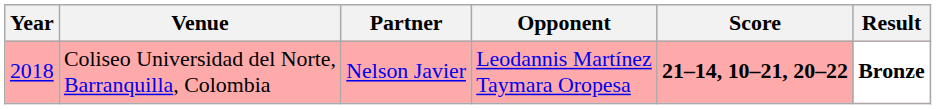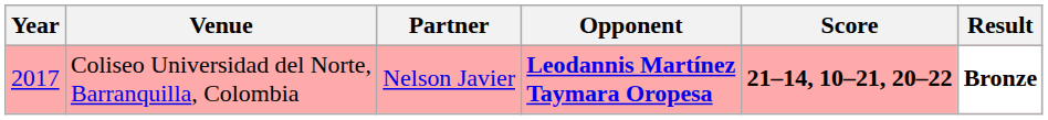 <table class="sortable wikitable" style="font-size: 90%;">
 <tr>
 <th>Year</th>
 <th>Venue</th>
 <th>Partner</th>
 <th>Opponent</th>
 <th>Score</th>
 <th>Result</th>
 </tr>
 <tr style="background:#FFAAAA">
-<td align="center"><a href='#'>2018</a></td>
+<td align="center"><a href='#'>2017</a></td>
 <td align="left">Coliseo Universidad del Norte,<br><a href='#'>Barranquilla</a>, Colombia</td>
 <td align="left"> <a href='#'>Nelson Javier</a></td>
-<td align="left"> <a href='#'>Leodannis Martínez</a><br> <a href='#'>Taymara Oropesa</a></td>
+<td align="left"><strong> <a href='#'>Leodannis Martínez</a><br> <a href='#'>Taymara Oropesa</a></strong></td>
 <td align="left"><strong>21–14, 10–21, 20–22</strong></td>
 <td style="text-align:left; background:white"> <strong>Bronze</strong></td>
 </tr>
 </table>
